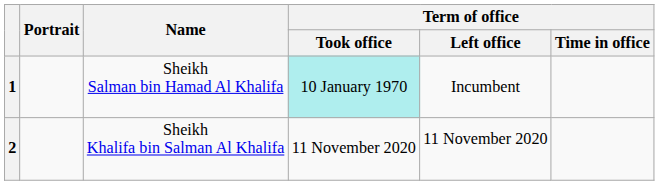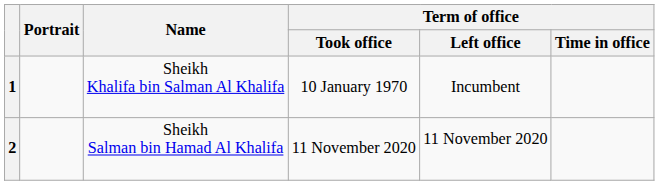 <table class="wikitable" style="font-size:100%;text-align:center">
 <tr>
 <th rowspan="2"></th>
 <th rowspan="2">Portrait</th>
 <th rowspan="2">Name<br></th>
 <th colspan="3">Term of office</th>
 </tr>
 <tr>
 <th>Took office</th>
 <th>Left office</th>
 <th>Time in office</th>
 </tr>
 <tr>
 <th>1</th>
 <td></td>
-<td>Sheikh<br><a href='#'>Salman bin Hamad Al Khalifa</a><br><br></td>
-<td style="background: paleturquoise;">10 January 1970</td>
+<td>Sheikh<br><a href='#'>Khalifa bin Salman Al Khalifa</a><br><br></td>
+<td>10 January 1970</td>
 <td>Incumbent</td>
 <td></td>
 </tr>
 <tr>
 <th>2</th>
 <td></td>
-<td>Sheikh<br><a href='#'>Khalifa bin Salman Al Khalifa</a><br><br></td>
+<td>Sheikh<br><a href='#'>Salman bin Hamad Al Khalifa</a><br><br></td>
 <td>11 November 2020</td>
 <td>11 November 2020<br><br></td>
 <td></td>
 </tr>
 </table>
